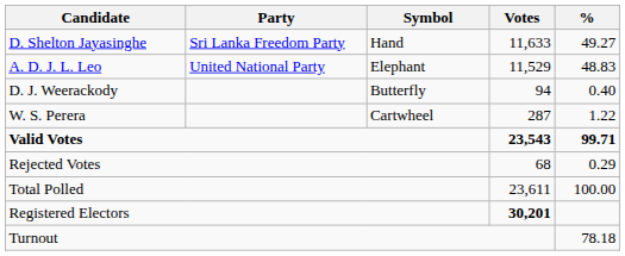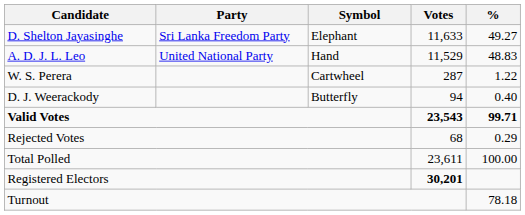 <table class="wikitable" border="1" style="text-align:right;">
 <tr>
 <th align=left width="180">Candidate</th>
 <th align=left width="180">Party</th>
 <th align=left width="120">Symbol</th>
 <th align=left width="60">Votes</th>
 <th align=left width="60">%</th>
 </tr>
 <tr>
 <td align=left><a href='#'>D. Shelton Jayasinghe</a></td>
 <td align=left><a href='#'>Sri Lanka Freedom Party</a></td>
-<td align=left>Hand</td>
+<td align=left>Elephant</td>
 <td>11,633</td>
 <td>49.27</td>
 </tr>
 <tr>
 <td align=left><a href='#'>A. D. J. L. Leo</a></td>
 <td align=left><a href='#'>United National Party</a></td>
-<td align=left>Elephant</td>
+<td align=left>Hand</td>
 <td>11,529</td>
 <td>48.83</td>
+</tr>
+<tr>
+<td align=left>W. S. Perera</td>
+<td align=left></td>
+<td align=left>Cartwheel</td>
+<td>287</td>
+<td>1.22</td>
 </tr>
 <tr>
 <td align=left>D. J. Weerackody</td>
 <td align=left></td>
 <td align=left>Butterfly</td>
 <td>94</td>
 <td>0.40</td>
-</tr>
-<tr>
-<td align=left>W. S. Perera</td>
-<td align=left></td>
-<td align=left>Cartwheel</td>
-<td>287</td>
-<td>1.22</td>
 </tr>
 <tr>
 <td align=left colspan=3><strong>Valid Votes</strong></td>
 <td><strong>23,543</strong></td>
 <td><strong>99.71</strong></td>
 </tr>
 <tr>
 <td align=left colspan=3>Rejected Votes</td>
 <td>68</td>
 <td>0.29</td>
 </tr>
 <tr>
 <td align=left colspan=3>Total Polled</td>
 <td>23,611</td>
 <td>100.00</td>
 </tr>
 <tr>
 <td align=left colspan=3>Registered Electors</td>
 <td><strong>30,201</strong></td>
 <td></td>
 </tr>
 <tr>
 <td align=left colspan=4>Turnout</td>
 <td>78.18</td>
 </tr>
 </table>
